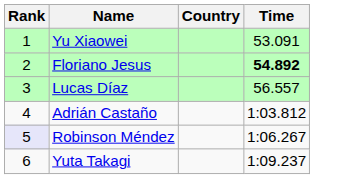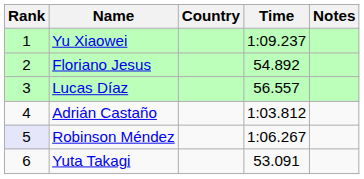 <table class="wikitable" style="text-align:center">
 <tr>
 <th>Rank</th>
 <th>Name</th>
 <th>Country</th>
 <th>Time</th>
+<th>Notes</th>
 </tr>
 <tr bgcolor=bbffbb>
 <td>1</td>
 <td align="left"><a href='#'>Yu Xiaowei</a></td>
 <td align="left"></td>
-<td>53.091</td>
+<td>1:09.237</td>
+<td></td>
 </tr>
 <tr bgcolor=bbffbb>
 <td>2</td>
 <td align="left"><a href='#'>Floriano Jesus</a></td>
 <td align="left"></td>
-<td><strong>54.892</strong></td>
+<td>54.892</td>
+<td></td>
 </tr>
 <tr bgcolor=bbffbb>
 <td>3</td>
 <td align="left"><a href='#'>Lucas Díaz</a></td>
 <td align="left"></td>
 <td>56.557</td>
+<td></td>
 </tr>
 <tr>
 <td>4</td>
 <td align="left"><a href='#'>Adrián Castaño</a></td>
 <td align="left"></td>
 <td>1:03.812</td>
+<td></td>
 </tr>
 <tr>
 <td style="background: lavender;">5</td>
 <td align="left"><a href='#'>Robinson Méndez</a></td>
 <td align="left"></td>
 <td>1:06.267</td>
+<td></td>
 </tr>
 <tr>
 <td>6</td>
 <td align="left"><a href='#'>Yuta Takagi</a></td>
 <td align="left"></td>
-<td>1:09.237</td>
+<td>53.091</td>
+<td></td>
 </tr>
 </table>
